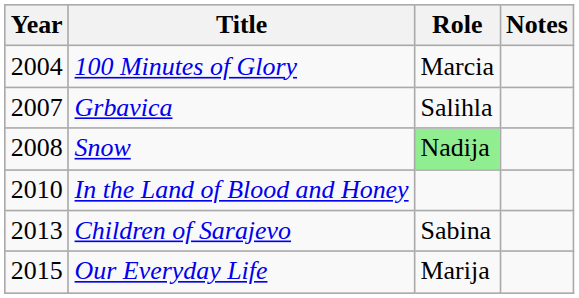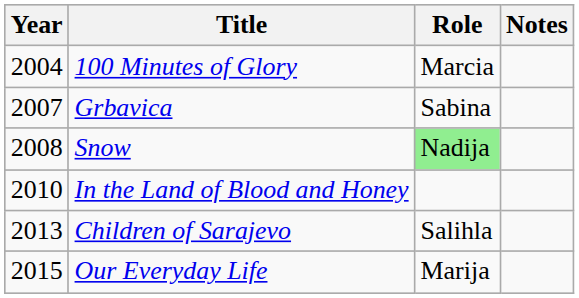 <table class="wikitable sortable">
 <tr>
 <th>Year</th>
 <th>Title</th>
 <th>Role</th>
 <th class="unsortable">Notes</th>
 </tr>
 <tr>
 <td>2004</td>
 <td><em><a href='#'>100 Minutes of Glory</a></em></td>
 <td>Marcia</td>
 <td></td>
 </tr>
 <tr>
 <td>2007</td>
 <td><em><a href='#'>Grbavica</a></em></td>
-<td>Salihla</td>
+<td>Sabina</td>
 <td></td>
 </tr>
 <tr>
 <td>2008</td>
 <td><em><a href='#'>Snow</a></em></td>
 <td style="background: lightgreen;">Nadija</td>
 <td></td>
 </tr>
 <tr>
 <td>2010</td>
 <td><em><a href='#'>In the Land of Blood and Honey</a></em></td>
 <td></td>
 <td></td>
 </tr>
 <tr>
 <td>2013</td>
 <td><em><a href='#'>Children of Sarajevo</a></em></td>
-<td>Sabina</td>
+<td>Salihla</td>
 <td></td>
 </tr>
 <tr>
 <td>2015</td>
 <td><em><a href='#'>Our Everyday Life</a></em></td>
 <td>Marija</td>
 <td></td>
 </tr>
 </table>
